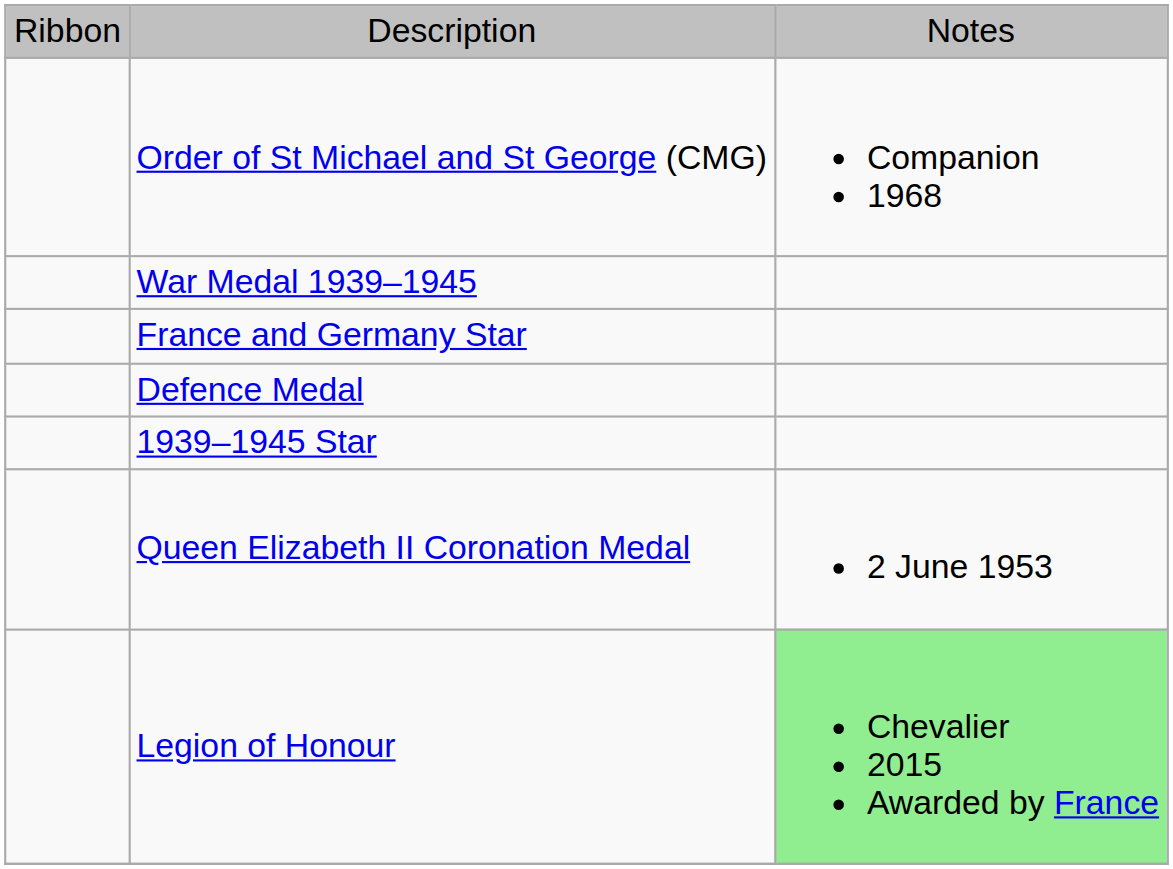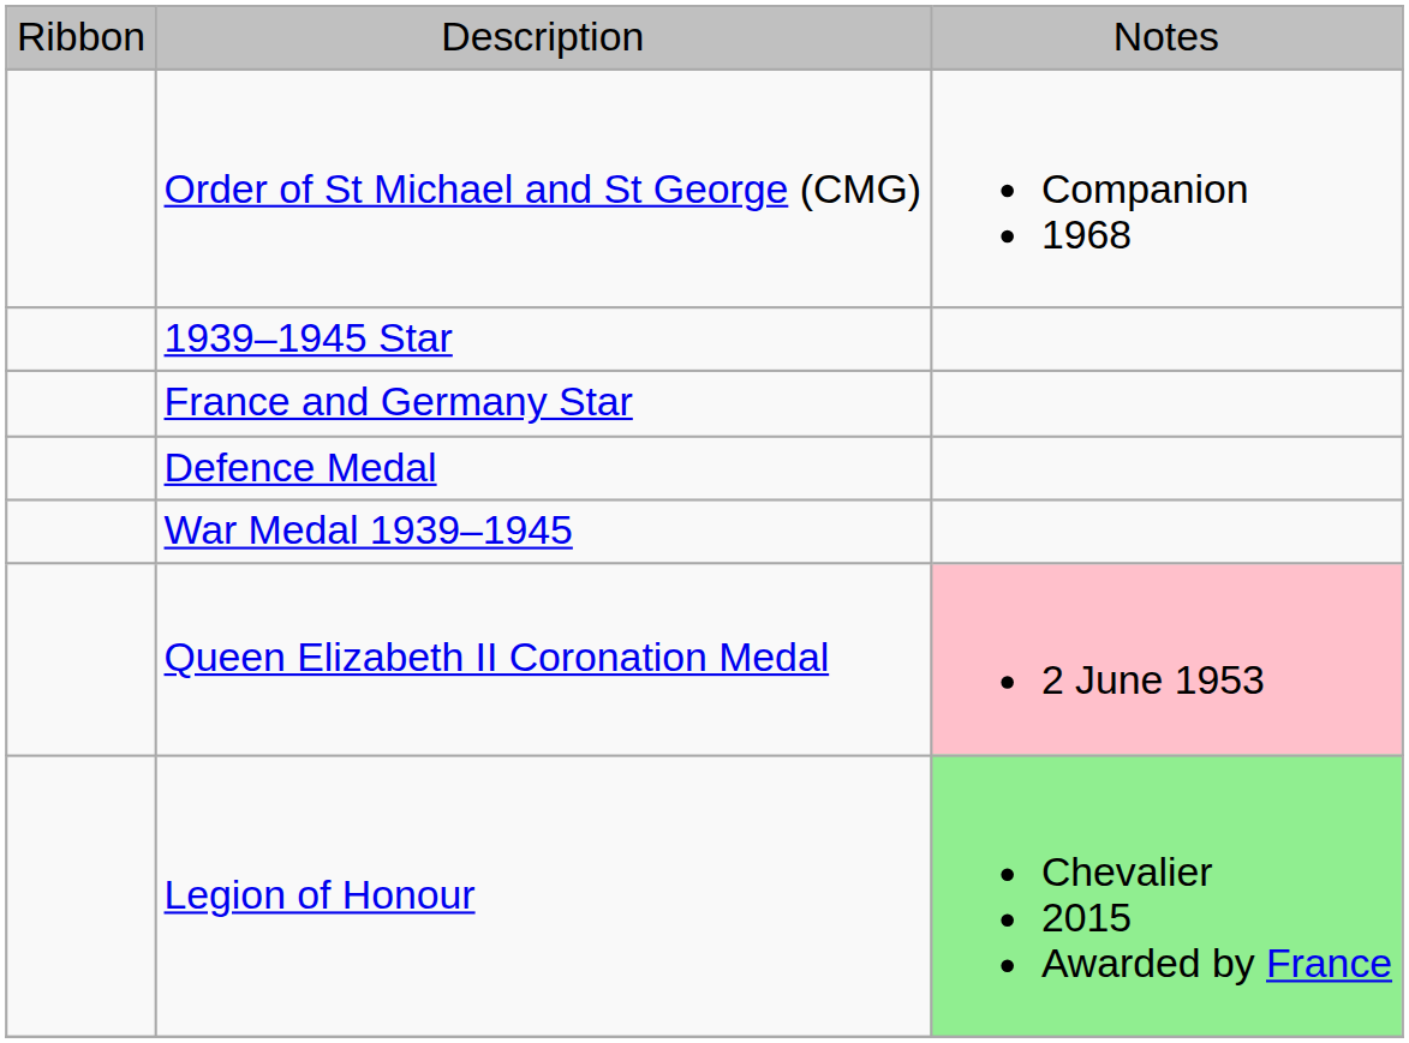 <table class="wikitable" style="margin:1em auto;">
 <tr style="background:silver;" align="center">
 <td>Ribbon</td>
 <td>Description</td>
 <td>Notes</td>
 </tr>
 <tr>
 <td></td>
 <td><a href='#'>Order of St Michael and St George</a> (CMG)</td>
 <td><br><ul><li>Companion</li><li>1968</li></ul></td>
 </tr>
 <tr>
 <td></td>
-<td><a href='#'>War Medal 1939–1945</a></td>
+<td><a href='#'>1939–1945 Star</a></td>
 <td></td>
 </tr>
 <tr>
 <td></td>
 <td><a href='#'>France and Germany Star</a></td>
 <td></td>
 </tr>
 <tr>
 <td></td>
 <td><a href='#'>Defence Medal</a></td>
 <td></td>
 </tr>
 <tr>
 <td></td>
-<td><a href='#'>1939–1945 Star</a></td>
+<td><a href='#'>War Medal 1939–1945</a></td>
 <td></td>
 </tr>
 <tr>
 <td></td>
 <td><a href='#'>Queen Elizabeth II Coronation Medal</a></td>
-<td><br><ul><li>2 June 1953</li></ul></td>
+<td style="background: pink;"><br><ul><li>2 June 1953</li></ul></td>
 </tr>
 <tr>
 <td></td>
 <td><a href='#'>Legion of Honour</a></td>
 <td style="background: lightgreen;"><br><ul><li>Chevalier</li><li>2015</li><li>Awarded by <a href='#'>France</a></li></ul></td>
 </tr>
 <tr>
 </tr>
 </table>
